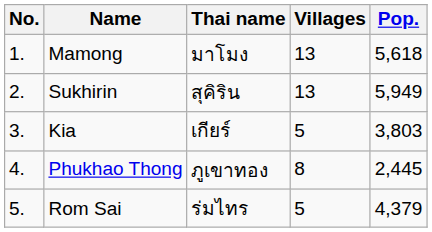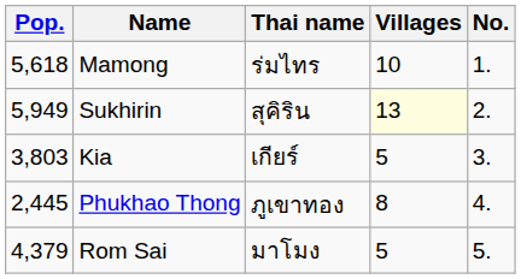 <table class="wikitable">
 <tr>
-<th>No.</th>
+<th><a href='#'>Pop.</a></th>
 <th>Name</th>
 <th>Thai name</th>
 <th>Villages</th>
-<th><a href='#'>Pop.</a></th>
+<th>No.</th>
 </tr>
 <tr>
+<td>5,618</td>
+<td>Mamong</td>
+<td>ร่มไทร</td>
+<td>10</td>
 <td>1.</td>
-<td>Mamong</td>
-<td>มาโมง</td>
-<td>13</td>
-<td>5,618</td>
 </tr>
 <tr>
-<td>2.</td>
+<td>5,949</td>
 <td>Sukhirin</td>
 <td>สุคิริน</td>
-<td>13</td>
-<td>5,949</td>
+<td style="background: lightyellow;">13</td>
+<td>2.</td>
 </tr>
 <tr>
-<td>3.</td>
+<td>3,803</td>
 <td>Kia</td>
 <td>เกียร์</td>
 <td>5</td>
-<td>3,803</td>
+<td>3.</td>
 </tr>
 <tr>
-<td>4.</td>
+<td>2,445</td>
 <td><a href='#'>Phukhao Thong</a></td>
 <td>ภูเขาทอง</td>
 <td>8</td>
-<td>2,445</td>
+<td>4.</td>
 </tr>
 <tr>
+<td>4,379</td>
+<td>Rom Sai</td>
+<td>มาโมง</td>
+<td>5</td>
 <td>5.</td>
-<td>Rom Sai</td>
-<td>ร่มไทร</td>
-<td>5</td>
-<td>4,379</td>
 </tr>
 </table>
